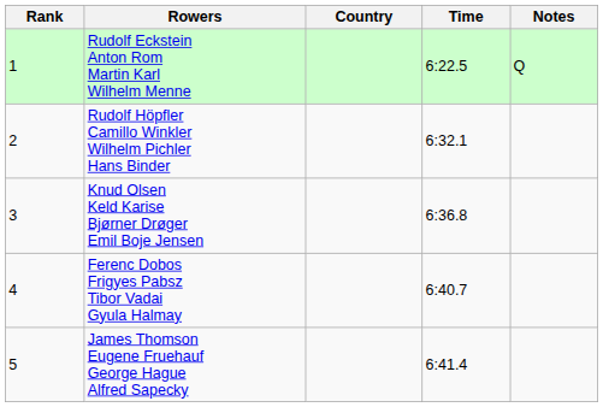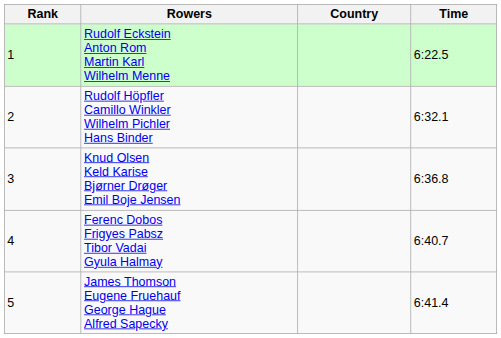 <table class="wikitable" width=50%>
 <tr>
 <th>Rank</th>
 <th>Rowers</th>
 <th>Country</th>
 <th>Time</th>
-<th>Notes</th>
 </tr>
 <tr bgcolor=ccffcc>
 <td>1</td>
 <td><a href='#'>Rudolf Eckstein</a><br><a href='#'>Anton Rom</a><br><a href='#'>Martin Karl</a><br><a href='#'>Wilhelm Menne</a></td>
 <td></td>
 <td>6:22.5</td>
-<td>Q</td>
 </tr>
 <tr>
 <td>2</td>
 <td><a href='#'>Rudolf Höpfler</a><br><a href='#'>Camillo Winkler</a><br><a href='#'>Wilhelm Pichler</a><br><a href='#'>Hans Binder</a></td>
 <td></td>
 <td>6:32.1</td>
-<td></td>
 </tr>
 <tr>
 <td>3</td>
 <td><a href='#'>Knud Olsen</a><br><a href='#'>Keld Karise</a><br><a href='#'>Bjørner Drøger</a><br><a href='#'>Emil Boje Jensen</a></td>
 <td></td>
 <td>6:36.8</td>
-<td></td>
 </tr>
 <tr>
 <td>4</td>
 <td><a href='#'>Ferenc Dobos</a><br><a href='#'>Frigyes Pabsz</a><br><a href='#'>Tibor Vadai</a><br><a href='#'>Gyula Halmay</a></td>
 <td></td>
 <td>6:40.7</td>
-<td></td>
 </tr>
 <tr>
 <td>5</td>
 <td><a href='#'>James Thomson</a><br><a href='#'>Eugene Fruehauf</a><br><a href='#'>George Hague</a><br><a href='#'>Alfred Sapecky</a></td>
 <td></td>
 <td>6:41.4</td>
-<td></td>
 </tr>
 </table>
